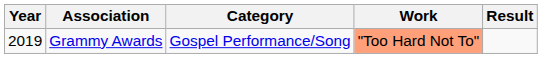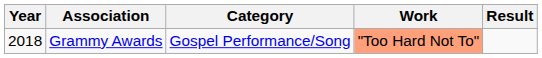 <table class="wikitable plainrowheaders">
 <tr>
 <th>Year</th>
 <th>Association</th>
 <th>Category</th>
 <th>Work</th>
 <th>Result</th>
 </tr>
 <tr>
-<td rowspan="1">2019</td>
+<td rowspan="1">2018</td>
 <td rowspan="1"><a href='#'>Grammy Awards</a></td>
 <td><a href='#'>Gospel Performance/Song</a></td>
 <td rowspan="1" style="background: lightsalmon;">"Too Hard Not To"</td>
 <td></td>
 </tr>
 </table>
